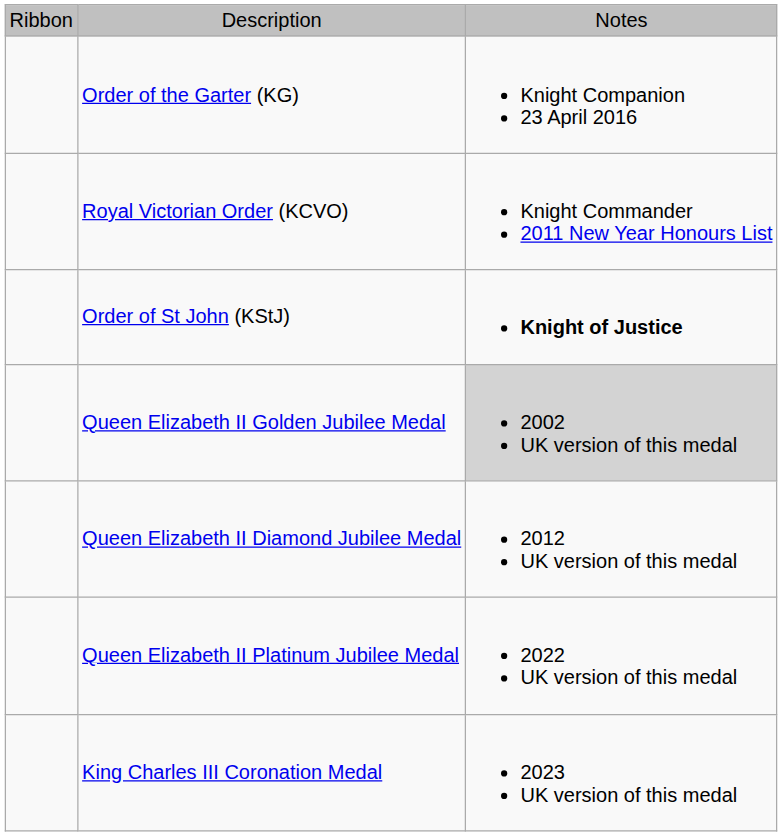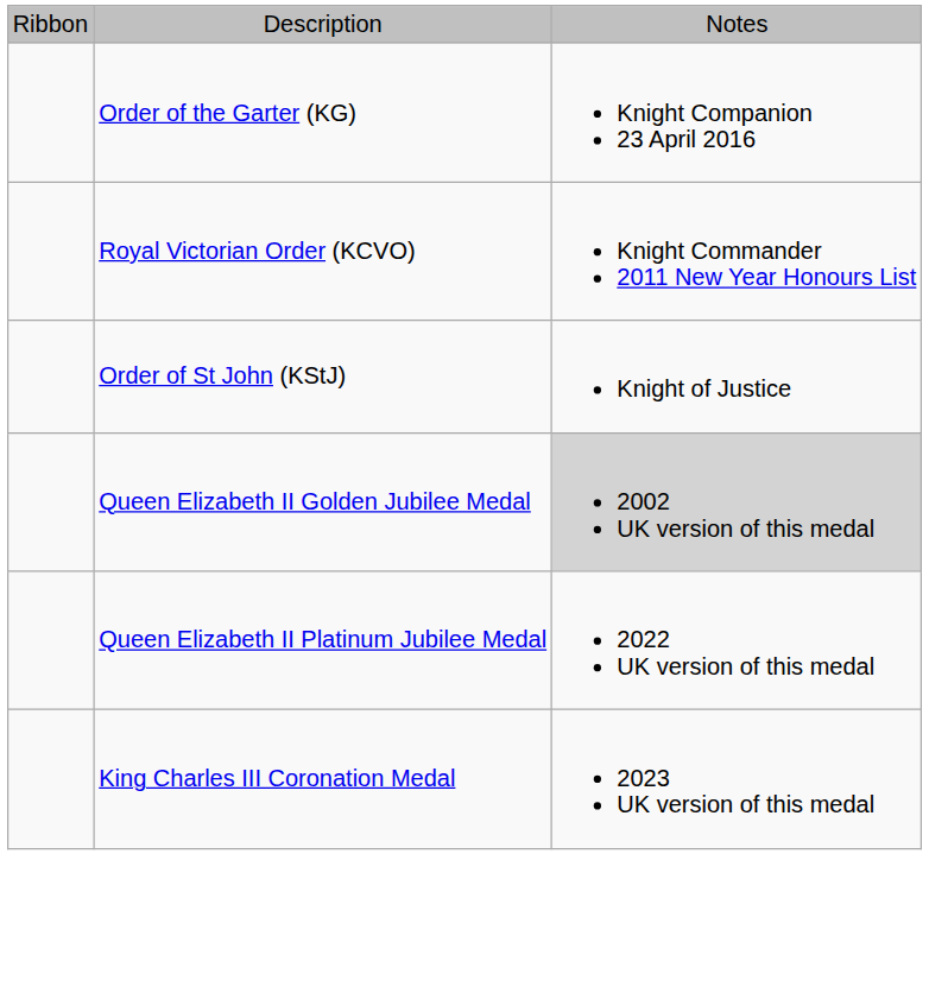 <table class="wikitable" style="margin:auto;">
 <tr style="background:silver;" align="center">
 <td>Ribbon</td>
 <td>Description</td>
 <td>Notes</td>
 </tr>
 <tr>
 <td></td>
 <td><a href='#'>Order of the Garter</a> (KG)</td>
 <td><br><ul><li>Knight Companion</li><li>23 April 2016</li></ul></td>
 </tr>
 <tr>
 <td></td>
 <td><a href='#'>Royal Victorian Order</a> (KCVO)</td>
 <td><br><ul><li>Knight Commander</li><li><a href='#'>2011 New Year Honours List</a></li></ul></td>
 </tr>
 <tr>
 <td></td>
 <td><a href='#'>Order of St John</a> (KStJ)</td>
-<td><strong><br><ul><li>Knight of Justice</li></ul></strong></td>
+<td><br><ul><li>Knight of Justice</li></ul></td>
 </tr>
 <tr>
 <td></td>
 <td><a href='#'>Queen Elizabeth II Golden Jubilee Medal</a></td>
 <td style="background: lightgrey;"><br><ul><li>2002</li><li>UK version of this medal</li></ul></td>
-</tr>
-<tr>
-<td></td>
-<td><a href='#'>Queen Elizabeth II Diamond Jubilee Medal</a></td>
-<td><br><ul><li>2012</li><li>UK version of this medal</li></ul></td>
 </tr>
 <tr>
 <td></td>
 <td><a href='#'>Queen Elizabeth II Platinum Jubilee Medal</a></td>
 <td><br><ul><li>2022</li><li>UK version of this medal</li></ul></td>
 </tr>
 <tr>
 <td></td>
 <td><a href='#'>King Charles III Coronation Medal</a></td>
 <td><br><ul><li>2023</li><li>UK version of this medal</li></ul></td>
 </tr>
 </table>
